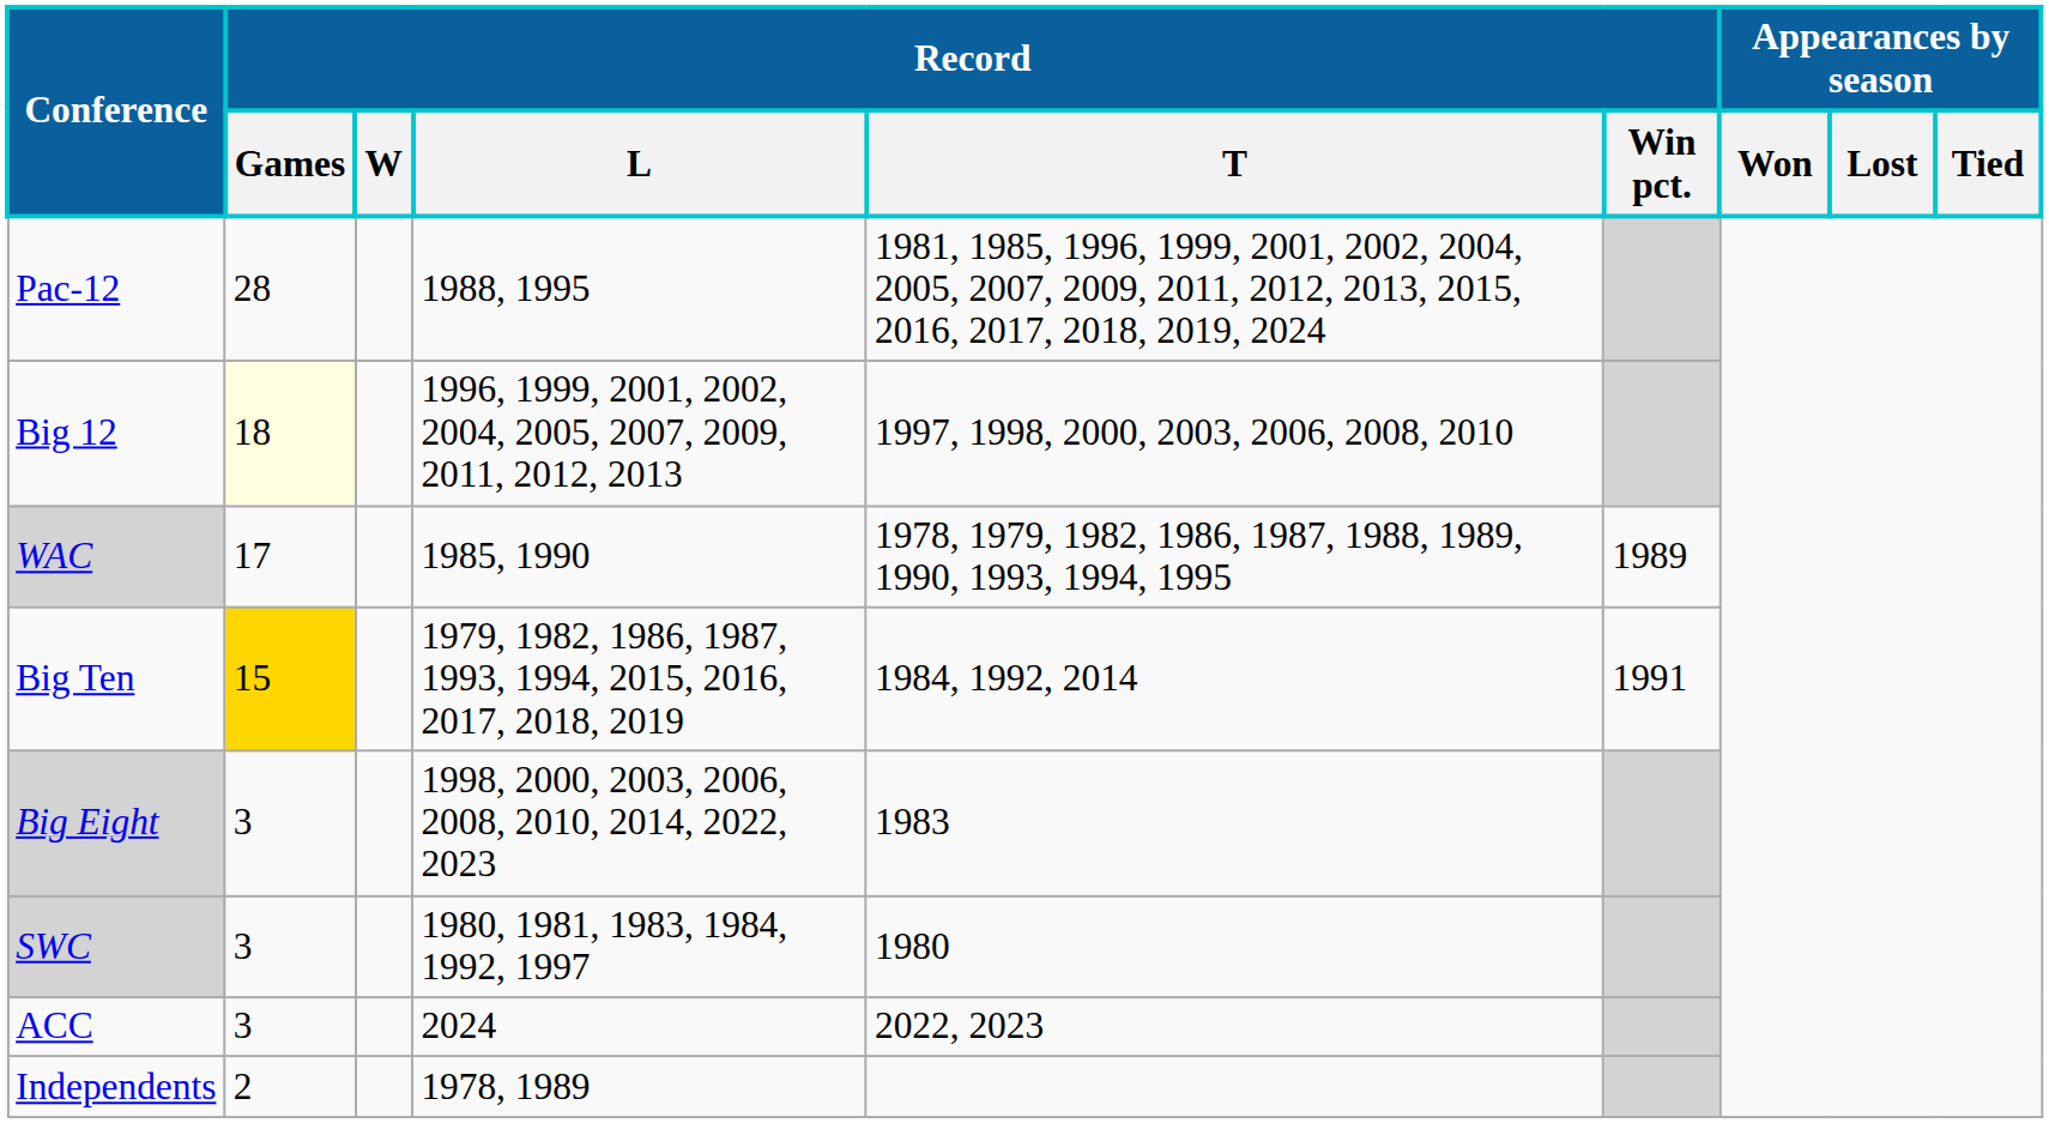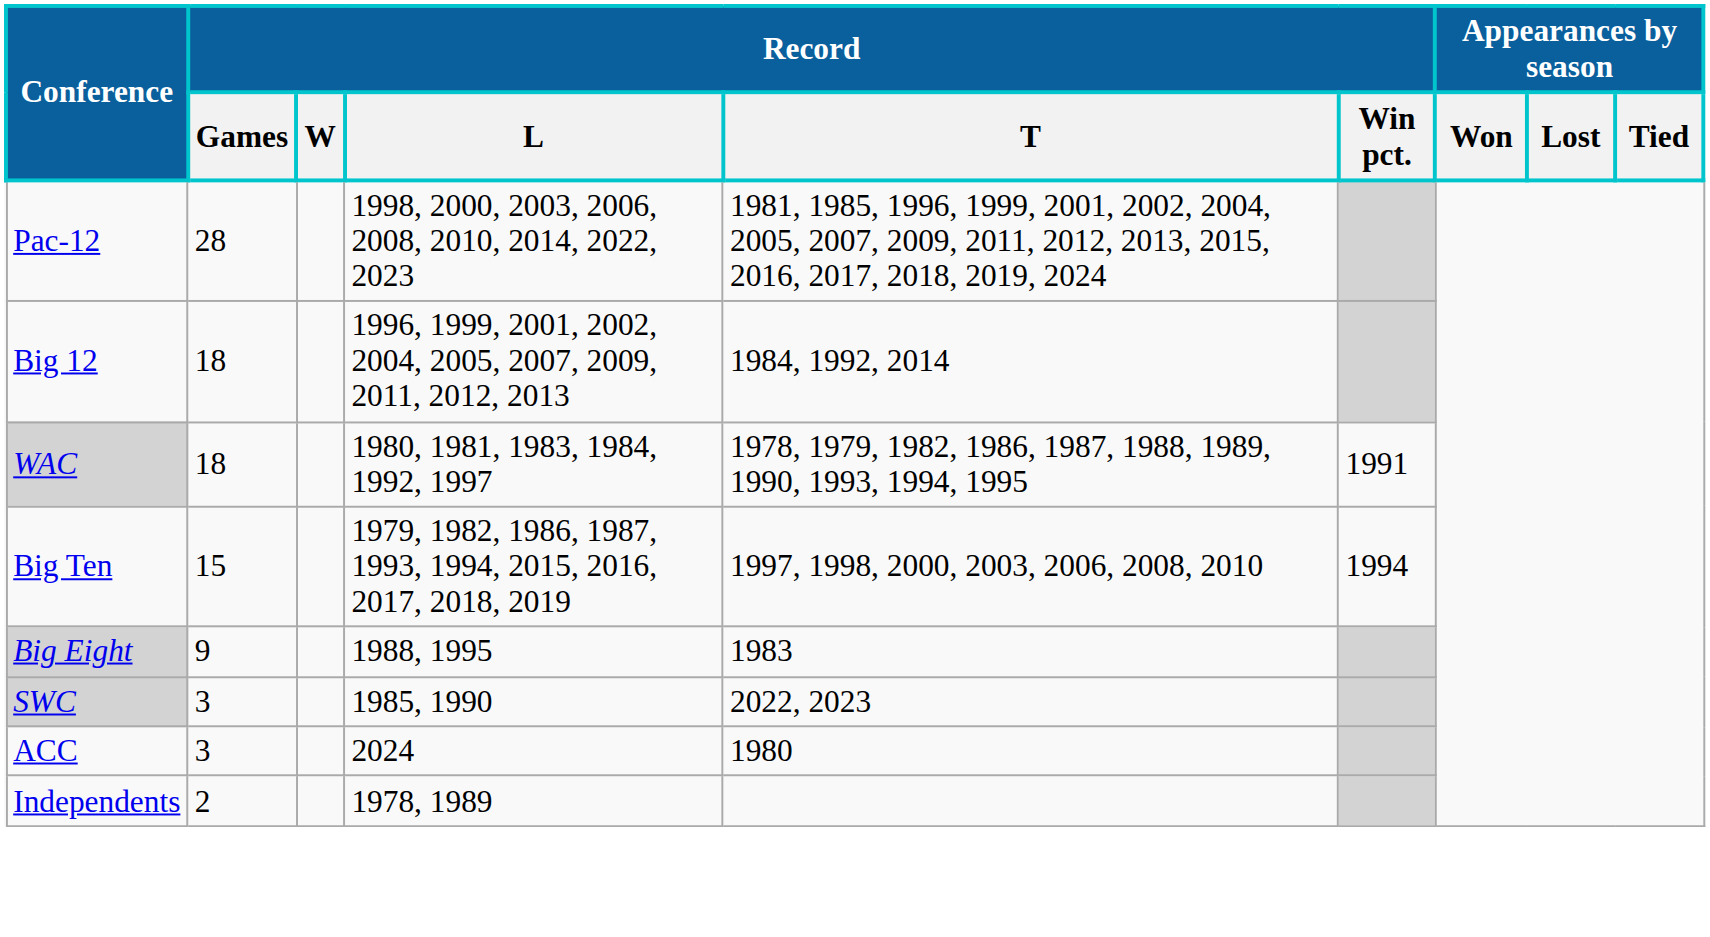 <table class="wikitable sortable">
 <tr>
 <th style="background:#0A609D; color:#FFFFFF; border: 2px solid #00C5CD;" rowspan=2>Conference</th>
 <th style="background:#0A609D; color:#FFFFFF; border: 2px solid #00C5CD;" colspan=5>Record</th>
 <th style="background:#0A609D; color:#FFFFFF; border: 2px solid #00C5CD;" colspan=3>Appearances by season</th>
 </tr>
 <tr>
 <th style="border: 2px solid #00C5CD;">Games</th>
 <th style="border: 2px solid #00C5CD;">W</th>
 <th style="border: 2px solid #00C5CD;">L</th>
 <th style="border: 2px solid #00C5CD;">T</th>
 <th style="border: 2px solid #00C5CD;">Win pct.</th>
 <th style="border: 2px solid #00C5CD;" class=unsortable>Won</th>
 <th style="border: 2px solid #00C5CD;" class=unsortable>Lost</th>
 <th style="border: 2px solid #00C5CD;" class=unsortable>Tied</th>
 </tr>
 <tr>
 <td><a href='#'>Pac-12</a></td>
 <td>28</td>
 <td></td>
-<td>1988, 1995</td>
+<td>1998, 2000, 2003, 2006, 2008, 2010, 2014, 2022, 2023</td>
 <td>1981, 1985, 1996, 1999, 2001, 2002, 2004, 2005, 2007, 2009, 2011, 2012, 2013, 2015, 2016, 2017, 2018, 2019, 2024</td>
 <td bgcolor=lightgrey></td>
 </tr>
 <tr>
 <td><a href='#'>Big 12</a></td>
-<td style="background: lightyellow;">18</td>
+<td>18</td>
 <td></td>
 <td>1996, 1999, 2001, 2002, 2004, 2005, 2007, 2009, 2011, 2012, 2013</td>
-<td>1997, 1998, 2000, 2003, 2006, 2008, 2010</td>
+<td>1984, 1992, 2014</td>
 <td bgcolor=lightgrey></td>
 </tr>
 <tr>
 <td bgcolor=lightgrey><em><a href='#'>WAC</a></em></td>
-<td>17</td>
+<td>18</td>
 <td></td>
-<td>1985, 1990</td>
+<td>1980, 1981, 1983, 1984, 1992, 1997</td>
 <td>1978, 1979, 1982, 1986, 1987, 1988, 1989, 1990, 1993, 1994, 1995</td>
-<td>1989</td>
+<td>1991</td>
 </tr>
 <tr>
 <td><a href='#'>Big Ten</a></td>
-<td style="background: gold;">15</td>
+<td>15</td>
 <td></td>
 <td>1979, 1982, 1986, 1987, 1993, 1994, 2015, 2016, 2017, 2018, 2019</td>
-<td>1984, 1992, 2014</td>
-<td>1991</td>
+<td>1997, 1998, 2000, 2003, 2006, 2008, 2010</td>
+<td>1994</td>
 </tr>
 <tr>
 <td bgcolor=lightgrey><em><a href='#'>Big Eight</a></em></td>
-<td>3</td>
+<td>9</td>
 <td></td>
-<td>1998, 2000, 2003, 2006, 2008, 2010, 2014, 2022, 2023</td>
+<td>1988, 1995</td>
 <td>1983</td>
 <td bgcolor=lightgrey></td>
 </tr>
 <tr>
 <td bgcolor=lightgrey><em><a href='#'>SWC</a></em></td>
 <td>3</td>
 <td></td>
-<td>1980, 1981, 1983, 1984, 1992, 1997</td>
-<td>1980</td>
+<td>1985, 1990</td>
+<td>2022, 2023</td>
 <td bgcolor=lightgrey></td>
 </tr>
 <tr>
 <td><a href='#'>ACC</a></td>
 <td>3</td>
 <td></td>
 <td>2024</td>
-<td>2022, 2023</td>
+<td>1980</td>
 <td bgcolor=lightgrey></td>
 </tr>
 <tr>
 <td><a href='#'>Independents</a></td>
 <td>2</td>
 <td></td>
 <td>1978, 1989</td>
 <td></td>
 <td bgcolor=lightgrey></td>
 </tr>
 </table>
